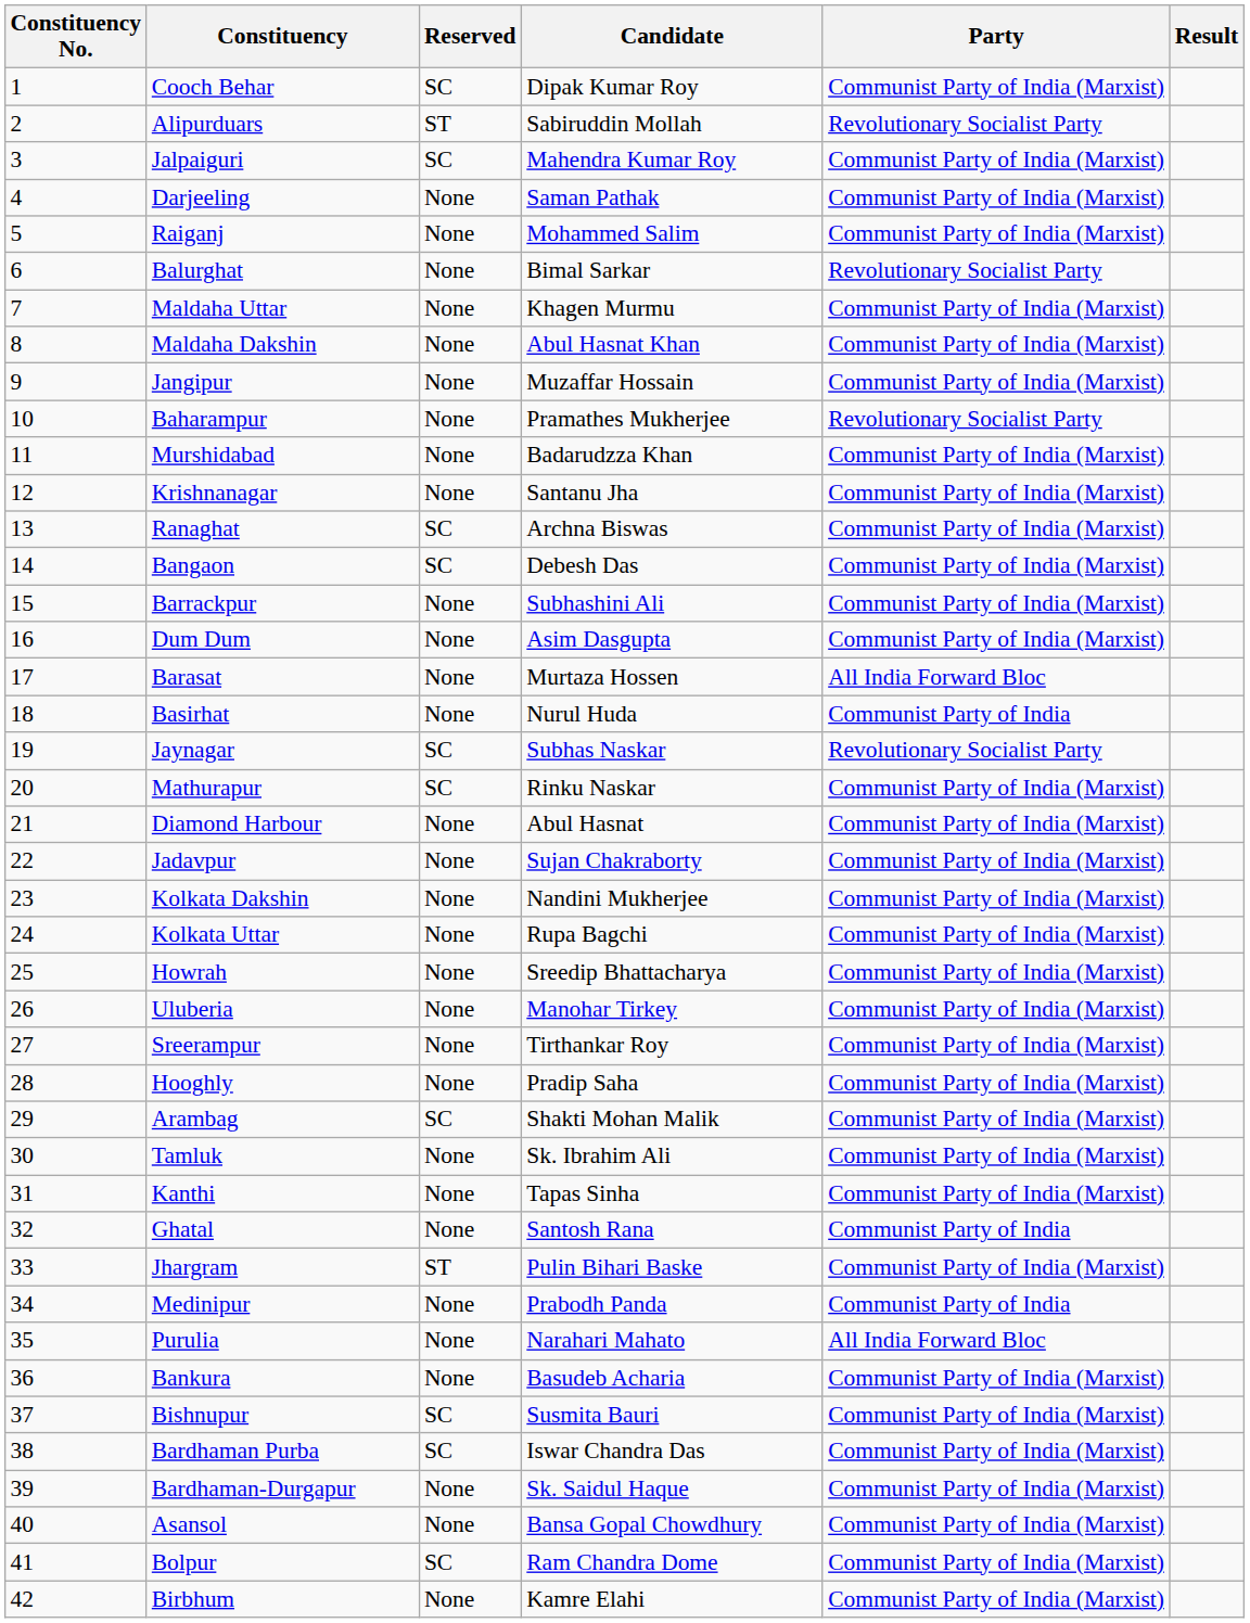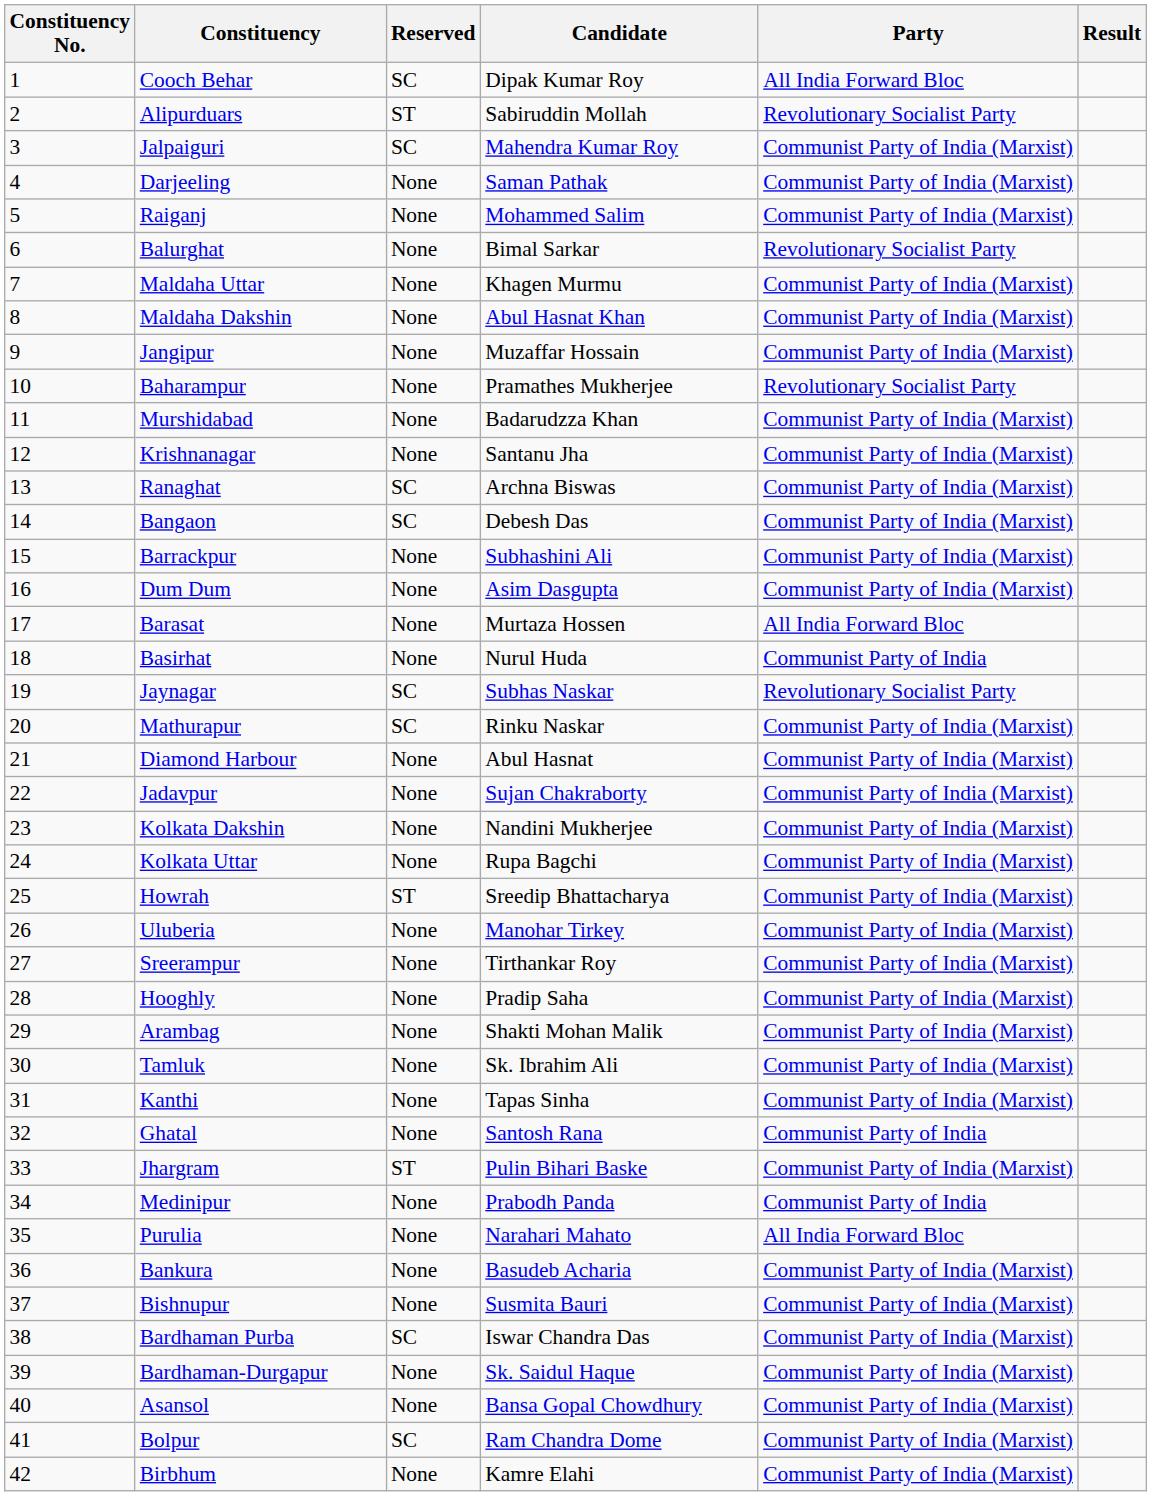 <table class= "wikitable sortable">
 <tr>
 <th>Constituency <br> No.</th>
 <th style="width:180px;">Constituency</th>
 <th>Reserved</th>
 <th style="width:200px;">Candidate </th>
 <th>Party</th>
 <th>Result</th>
 </tr>
 <tr>
 <td>1</td>
 <td><a href='#'>Cooch Behar</a></td>
 <td>SC</td>
 <td>Dipak Kumar Roy</td>
-<td><a href='#'>Communist Party of India (Marxist)</a></td>
+<td><a href='#'>All India Forward Bloc</a></td>
 <td></td>
 </tr>
 <tr>
 <td>2</td>
 <td><a href='#'>Alipurduars</a></td>
 <td>ST</td>
 <td>Sabiruddin Mollah</td>
 <td><a href='#'>Revolutionary Socialist Party</a></td>
 <td></td>
 </tr>
 <tr>
 <td>3</td>
 <td><a href='#'>Jalpaiguri</a></td>
 <td>SC</td>
 <td><a href='#'>Mahendra Kumar Roy</a></td>
 <td><a href='#'>Communist Party of India (Marxist)</a></td>
 <td></td>
 </tr>
 <tr>
 <td>4</td>
 <td><a href='#'>Darjeeling</a></td>
 <td>None</td>
 <td><a href='#'>Saman Pathak</a></td>
 <td><a href='#'>Communist Party of India (Marxist)</a></td>
 <td></td>
 </tr>
 <tr>
 <td>5</td>
 <td><a href='#'>Raiganj</a></td>
 <td>None</td>
 <td><a href='#'>Mohammed Salim</a></td>
 <td><a href='#'>Communist Party of India (Marxist)</a></td>
 <td></td>
 </tr>
 <tr>
 <td>6</td>
 <td><a href='#'>Balurghat</a></td>
 <td>None</td>
 <td>Bimal Sarkar</td>
 <td><a href='#'>Revolutionary Socialist Party</a></td>
 <td></td>
 </tr>
 <tr>
 <td>7</td>
 <td><a href='#'>Maldaha Uttar</a></td>
 <td>None</td>
 <td>Khagen Murmu</td>
 <td><a href='#'>Communist Party of India (Marxist)</a></td>
 <td></td>
 </tr>
 <tr>
 <td>8</td>
 <td><a href='#'>Maldaha Dakshin</a></td>
 <td>None</td>
 <td><a href='#'>Abul Hasnat Khan</a></td>
 <td><a href='#'>Communist Party of India (Marxist)</a></td>
 <td></td>
 </tr>
 <tr>
 <td>9</td>
 <td><a href='#'>Jangipur</a></td>
 <td>None</td>
 <td>Muzaffar Hossain</td>
 <td><a href='#'>Communist Party of India (Marxist)</a></td>
 <td></td>
 </tr>
 <tr>
 <td>10</td>
 <td><a href='#'>Baharampur</a></td>
 <td>None</td>
 <td>Pramathes Mukherjee</td>
 <td><a href='#'>Revolutionary Socialist Party</a></td>
 <td></td>
 </tr>
 <tr>
 <td>11</td>
 <td><a href='#'>Murshidabad</a></td>
 <td>None</td>
 <td>Badarudzza Khan</td>
 <td><a href='#'>Communist Party of India (Marxist)</a></td>
 <td></td>
 </tr>
 <tr>
 <td>12</td>
 <td><a href='#'>Krishnanagar</a></td>
 <td>None</td>
 <td>Santanu Jha</td>
 <td><a href='#'>Communist Party of India (Marxist)</a></td>
 <td></td>
 </tr>
 <tr>
 <td>13</td>
 <td><a href='#'>Ranaghat</a></td>
 <td>SC</td>
 <td>Archna Biswas</td>
 <td><a href='#'>Communist Party of India (Marxist)</a></td>
 <td></td>
 </tr>
 <tr>
 <td>14</td>
 <td><a href='#'>Bangaon</a></td>
 <td>SC</td>
 <td>Debesh Das</td>
 <td><a href='#'>Communist Party of India (Marxist)</a></td>
 <td></td>
 </tr>
 <tr>
 <td>15</td>
 <td><a href='#'>Barrackpur</a></td>
 <td>None</td>
 <td><a href='#'>Subhashini Ali</a></td>
 <td><a href='#'>Communist Party of India (Marxist)</a></td>
 <td></td>
 </tr>
 <tr>
 <td>16</td>
 <td><a href='#'>Dum Dum</a></td>
 <td>None</td>
 <td><a href='#'>Asim Dasgupta</a></td>
 <td><a href='#'>Communist Party of India (Marxist)</a></td>
 <td></td>
 </tr>
 <tr>
 <td>17</td>
 <td><a href='#'>Barasat</a></td>
 <td>None</td>
 <td>Murtaza Hossen</td>
 <td><a href='#'>All India Forward Bloc</a></td>
 <td></td>
 </tr>
 <tr>
 <td>18</td>
 <td><a href='#'>Basirhat</a></td>
 <td>None</td>
 <td>Nurul Huda</td>
 <td><a href='#'>Communist Party of India</a></td>
 <td></td>
 </tr>
 <tr>
 <td>19</td>
 <td><a href='#'>Jaynagar</a></td>
 <td>SC</td>
 <td><a href='#'>Subhas Naskar</a></td>
 <td><a href='#'>Revolutionary Socialist Party</a></td>
 <td></td>
 </tr>
 <tr>
 <td>20</td>
 <td><a href='#'>Mathurapur</a></td>
 <td>SC</td>
 <td>Rinku Naskar</td>
 <td><a href='#'>Communist Party of India (Marxist)</a></td>
 <td></td>
 </tr>
 <tr>
 <td>21</td>
 <td><a href='#'>Diamond Harbour</a></td>
 <td>None</td>
 <td>Abul Hasnat</td>
 <td><a href='#'>Communist Party of India (Marxist)</a></td>
 <td></td>
 </tr>
 <tr>
 <td>22</td>
 <td><a href='#'>Jadavpur</a></td>
 <td>None</td>
 <td><a href='#'>Sujan Chakraborty</a></td>
 <td><a href='#'>Communist Party of India (Marxist)</a></td>
 <td></td>
 </tr>
 <tr>
 <td>23</td>
 <td><a href='#'>Kolkata Dakshin</a></td>
 <td>None</td>
 <td>Nandini Mukherjee</td>
 <td><a href='#'>Communist Party of India (Marxist)</a></td>
 <td></td>
 </tr>
 <tr>
 <td>24</td>
 <td><a href='#'>Kolkata Uttar</a></td>
 <td>None</td>
 <td>Rupa Bagchi</td>
 <td><a href='#'>Communist Party of India (Marxist)</a></td>
 <td></td>
 </tr>
 <tr>
 <td>25</td>
 <td><a href='#'>Howrah</a></td>
-<td>None</td>
+<td>ST</td>
 <td>Sreedip Bhattacharya</td>
 <td><a href='#'>Communist Party of India (Marxist)</a></td>
 <td></td>
 </tr>
 <tr>
 <td>26</td>
 <td><a href='#'>Uluberia</a></td>
 <td>None</td>
 <td><a href='#'>Manohar Tirkey</a></td>
 <td><a href='#'>Communist Party of India (Marxist)</a></td>
 <td></td>
 </tr>
 <tr>
 <td>27</td>
 <td><a href='#'>Sreerampur</a></td>
 <td>None</td>
 <td>Tirthankar Roy</td>
 <td><a href='#'>Communist Party of India (Marxist)</a></td>
 <td></td>
 </tr>
 <tr>
 <td>28</td>
 <td><a href='#'>Hooghly</a></td>
 <td>None</td>
 <td>Pradip Saha</td>
 <td><a href='#'>Communist Party of India (Marxist)</a></td>
 <td></td>
 </tr>
 <tr>
 <td>29</td>
 <td><a href='#'>Arambag</a></td>
-<td>SC</td>
+<td>None</td>
 <td>Shakti Mohan Malik</td>
 <td><a href='#'>Communist Party of India (Marxist)</a></td>
 <td></td>
 </tr>
 <tr>
 <td>30</td>
 <td><a href='#'>Tamluk</a></td>
 <td>None</td>
 <td>Sk. Ibrahim Ali</td>
 <td><a href='#'>Communist Party of India (Marxist)</a></td>
 <td></td>
 </tr>
 <tr>
 <td>31</td>
 <td><a href='#'>Kanthi</a></td>
 <td>None</td>
 <td>Tapas Sinha</td>
 <td><a href='#'>Communist Party of India (Marxist)</a></td>
 <td></td>
 </tr>
 <tr>
 <td>32</td>
 <td><a href='#'>Ghatal</a></td>
 <td>None</td>
 <td><a href='#'>Santosh Rana</a></td>
 <td><a href='#'>Communist Party of India</a></td>
 <td></td>
 </tr>
 <tr>
 <td>33</td>
 <td><a href='#'>Jhargram</a></td>
 <td>ST</td>
 <td><a href='#'>Pulin Bihari Baske</a></td>
 <td><a href='#'>Communist Party of India (Marxist)</a></td>
 <td></td>
 </tr>
 <tr>
 <td>34</td>
 <td><a href='#'>Medinipur</a></td>
 <td>None</td>
 <td><a href='#'>Prabodh Panda</a></td>
 <td><a href='#'>Communist Party of India</a></td>
 <td></td>
 </tr>
 <tr>
 <td>35</td>
 <td><a href='#'>Purulia</a></td>
 <td>None</td>
 <td><a href='#'>Narahari Mahato</a></td>
 <td><a href='#'>All India Forward Bloc</a></td>
 <td></td>
 </tr>
 <tr>
 <td>36</td>
 <td><a href='#'>Bankura</a></td>
 <td>None</td>
 <td><a href='#'>Basudeb Acharia</a></td>
 <td><a href='#'>Communist Party of India (Marxist)</a></td>
 <td></td>
 </tr>
 <tr>
 <td>37</td>
 <td><a href='#'>Bishnupur</a></td>
-<td>SC</td>
+<td>None</td>
 <td><a href='#'>Susmita Bauri</a></td>
 <td><a href='#'>Communist Party of India (Marxist)</a></td>
 <td></td>
 </tr>
 <tr>
 <td>38</td>
 <td><a href='#'>Bardhaman Purba</a></td>
 <td>SC</td>
 <td>Iswar Chandra Das</td>
 <td><a href='#'>Communist Party of India (Marxist)</a></td>
 <td></td>
 </tr>
 <tr>
 <td>39</td>
 <td><a href='#'>Bardhaman-Durgapur</a></td>
 <td>None</td>
 <td><a href='#'>Sk. Saidul Haque</a></td>
 <td><a href='#'>Communist Party of India (Marxist)</a></td>
 <td></td>
 </tr>
 <tr>
 <td>40</td>
 <td><a href='#'>Asansol</a></td>
 <td>None</td>
 <td><a href='#'>Bansa Gopal Chowdhury</a></td>
 <td><a href='#'>Communist Party of India (Marxist)</a></td>
 <td></td>
 </tr>
 <tr>
 <td>41</td>
 <td><a href='#'>Bolpur</a></td>
 <td>SC</td>
 <td><a href='#'>Ram Chandra Dome</a></td>
 <td><a href='#'>Communist Party of India (Marxist)</a></td>
 <td></td>
 </tr>
 <tr>
 <td>42</td>
 <td><a href='#'>Birbhum</a></td>
 <td>None</td>
 <td>Kamre Elahi</td>
 <td><a href='#'>Communist Party of India (Marxist)</a></td>
 <td></td>
 </tr>
 </table>
